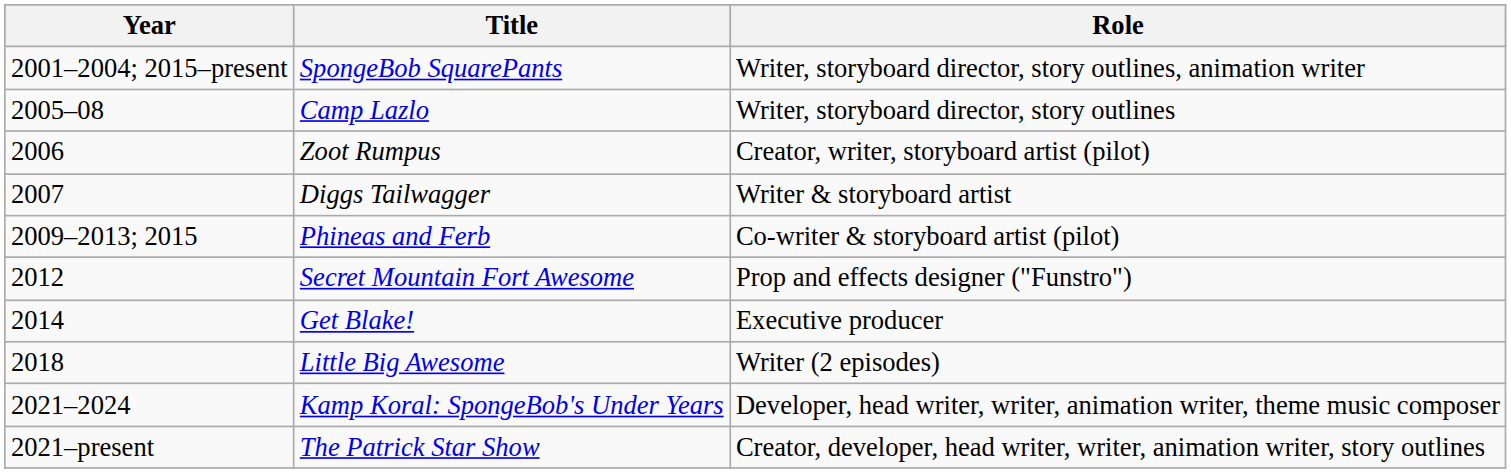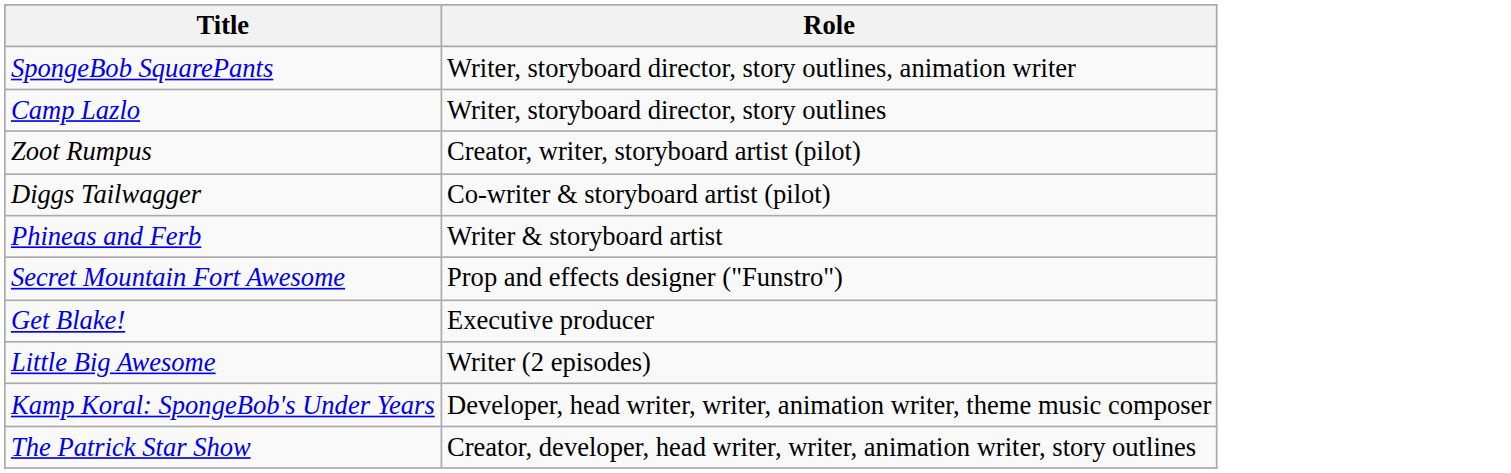 <table class="wikitable">
 <tr style="background:#b0c4de; text-align:center;">
-<th>Year</th>
 <th>Title</th>
 <th>Role</th>
 </tr>
 <tr>
-<td>2001–2004; 2015–present</td>
 <td><em><a href='#'>SpongeBob SquarePants</a></em></td>
 <td>Writer, storyboard director, story outlines, animation writer</td>
 </tr>
 <tr>
-<td>2005–08</td>
 <td><em><a href='#'>Camp Lazlo</a></em></td>
 <td>Writer, storyboard director, story outlines</td>
 </tr>
 <tr>
-<td>2006</td>
 <td><em>Zoot Rumpus</em></td>
 <td>Creator, writer, storyboard artist (pilot)</td>
 </tr>
 <tr>
-<td>2007</td>
 <td><em>Diggs Tailwagger</em></td>
+<td>Co-writer & storyboard artist (pilot)</td>
+</tr>
+<tr>
+<td><em><a href='#'>Phineas and Ferb</a></em></td>
 <td>Writer & storyboard artist</td>
 </tr>
 <tr>
-<td>2009–2013; 2015</td>
-<td><em><a href='#'>Phineas and Ferb</a></em></td>
-<td>Co-writer & storyboard artist (pilot)</td>
-</tr>
-<tr>
-<td>2012</td>
 <td><em><a href='#'>Secret Mountain Fort Awesome</a></em></td>
 <td>Prop and effects designer ("Funstro")</td>
 </tr>
 <tr>
-<td>2014</td>
 <td><em><a href='#'>Get Blake!</a></em></td>
 <td>Executive producer</td>
 </tr>
 <tr>
-<td>2018</td>
 <td><em><a href='#'>Little Big Awesome</a></em></td>
 <td>Writer (2 episodes)</td>
 </tr>
 <tr>
-<td>2021–2024</td>
 <td><em><a href='#'>Kamp Koral: SpongeBob's Under Years</a></em></td>
 <td>Developer, head writer, writer, animation writer, theme music composer</td>
 </tr>
 <tr>
-<td>2021–present</td>
 <td><em><a href='#'>The Patrick Star Show</a></em></td>
 <td>Creator, developer, head writer, writer, animation writer, story outlines</td>
 </tr>
 </table>
